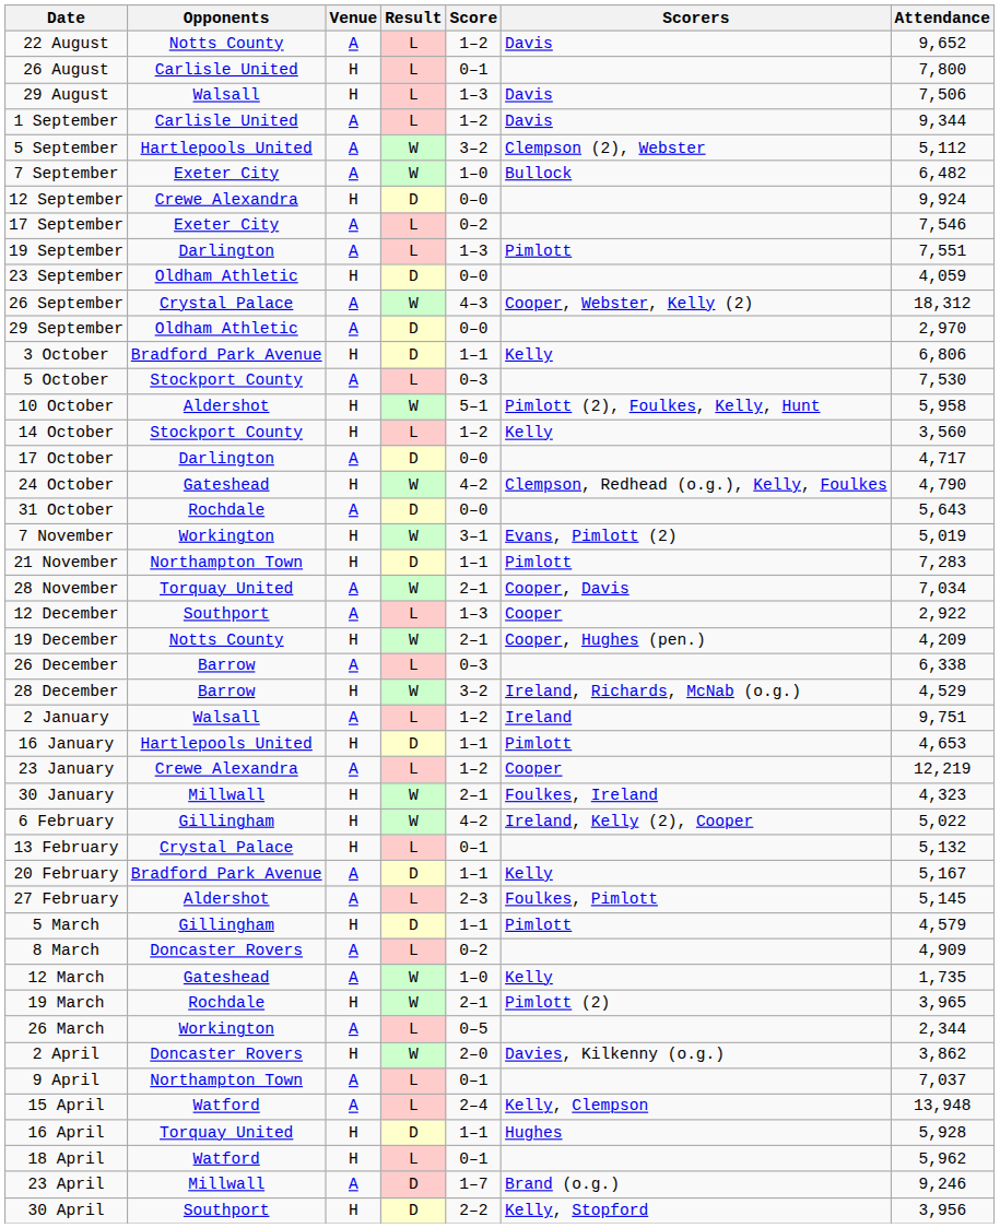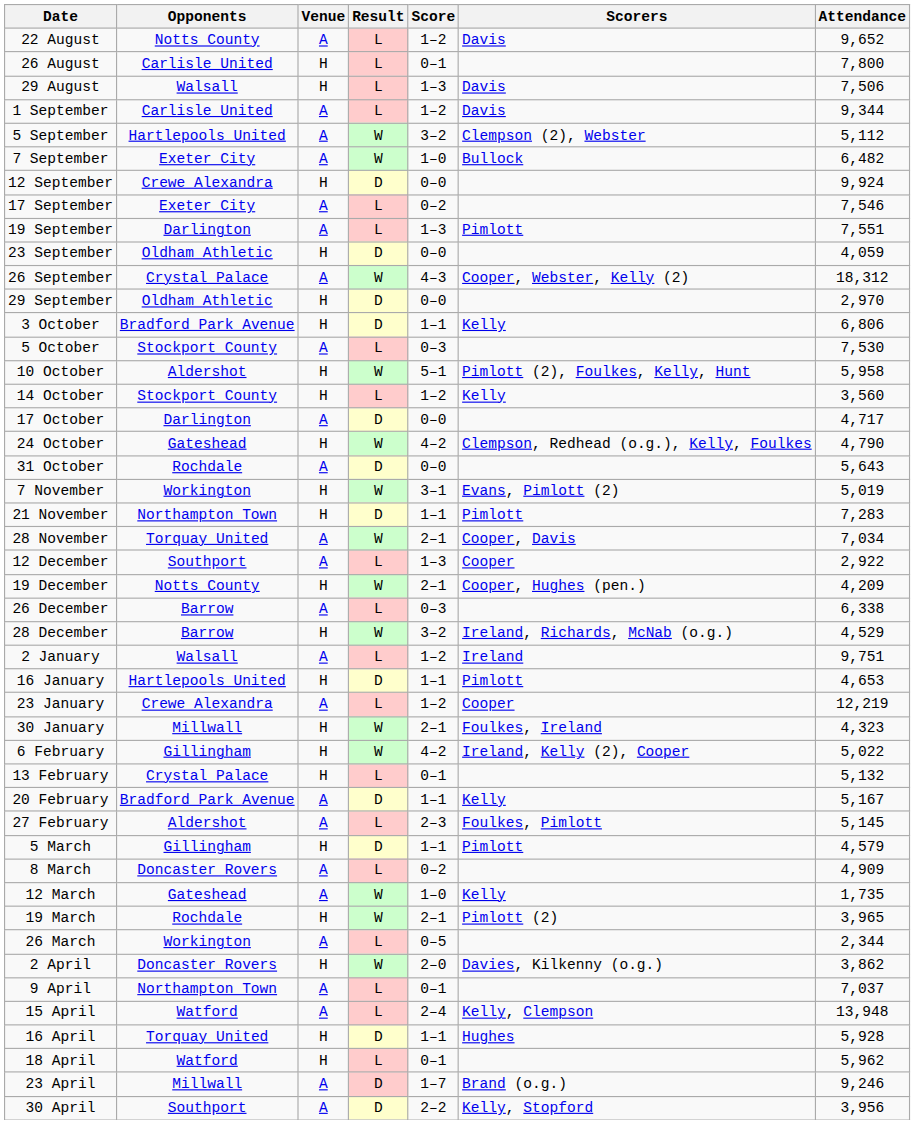 <table class="wikitable" style="text-align:center">
 <tr>
 <th>Date</th>
 <th>Opponents</th>
 <th>Venue</th>
 <th>Result</th>
 <th>Score</th>
 <th>Scorers</th>
 <th>Attendance</th>
 </tr>
 <tr>
 <td>22 August</td>
 <td><a href='#'>Notts County</a></td>
 <td><a href='#'>A</a></td>
 <td style="background-color:#FFCCCC">L</td>
 <td>1–2</td>
 <td align="left"><a href='#'>Davis</a></td>
 <td>9,652</td>
 </tr>
 <tr>
 <td>26 August</td>
 <td><a href='#'>Carlisle United</a></td>
 <td>H</td>
 <td style="background-color:#FFCCCC">L</td>
 <td>0–1</td>
 <td align="left"></td>
 <td>7,800</td>
 </tr>
 <tr>
 <td>29 August</td>
 <td><a href='#'>Walsall</a></td>
 <td>H</td>
 <td style="background-color:#FFCCCC">L</td>
 <td>1–3</td>
 <td align="left"><a href='#'>Davis</a></td>
 <td>7,506</td>
 </tr>
 <tr>
 <td>1 September</td>
 <td><a href='#'>Carlisle United</a></td>
 <td><a href='#'>A</a></td>
 <td style="background-color:#FFCCCC">L</td>
 <td>1–2</td>
 <td align="left"><a href='#'>Davis</a></td>
 <td>9,344</td>
 </tr>
 <tr>
 <td>5 September</td>
 <td><a href='#'>Hartlepools United</a></td>
 <td><a href='#'>A</a></td>
 <td style="background-color:#CCFFCC">W</td>
 <td>3–2</td>
 <td align="left"><a href='#'>Clempson</a> (2), <a href='#'>Webster</a></td>
 <td>5,112</td>
 </tr>
 <tr>
 <td>7 September</td>
 <td><a href='#'>Exeter City</a></td>
 <td><a href='#'>A</a></td>
 <td style="background-color:#CCFFCC">W</td>
 <td>1–0</td>
 <td align="left"><a href='#'>Bullock</a></td>
 <td>6,482</td>
 </tr>
 <tr>
 <td>12 September</td>
 <td><a href='#'>Crewe Alexandra</a></td>
 <td>H</td>
 <td style="background-color:#FFFFCC">D</td>
 <td>0–0</td>
 <td align="left"></td>
 <td>9,924</td>
 </tr>
 <tr>
 <td>17 September</td>
 <td><a href='#'>Exeter City</a></td>
 <td><a href='#'>A</a></td>
 <td style="background-color:#FFCCCC">L</td>
 <td>0–2</td>
 <td align="left"></td>
 <td>7,546</td>
 </tr>
 <tr>
 <td>19 September</td>
 <td><a href='#'>Darlington</a></td>
 <td><a href='#'>A</a></td>
 <td style="background-color:#FFCCCC">L</td>
 <td>1–3</td>
 <td align="left"><a href='#'>Pimlott</a></td>
 <td>7,551</td>
 </tr>
 <tr>
 <td>23 September</td>
 <td><a href='#'>Oldham Athletic</a></td>
 <td>H</td>
 <td style="background-color:#FFFFCC">D</td>
 <td>0–0</td>
 <td align="left"></td>
 <td>4,059</td>
 </tr>
 <tr>
 <td>26 September</td>
 <td><a href='#'>Crystal Palace</a></td>
 <td><a href='#'>A</a></td>
 <td style="background-color:#CCFFCC">W</td>
 <td>4–3</td>
 <td align="left"><a href='#'>Cooper</a>, <a href='#'>Webster</a>, <a href='#'>Kelly</a> (2)</td>
 <td>18,312</td>
 </tr>
 <tr>
 <td>29 September</td>
 <td><a href='#'>Oldham Athletic</a></td>
-<td><a href='#'>A</a></td>
+<td>H</td>
 <td style="background-color:#FFFFCC">D</td>
 <td>0–0</td>
 <td align="left"></td>
 <td>2,970</td>
 </tr>
 <tr>
 <td>3 October</td>
 <td><a href='#'>Bradford Park Avenue</a></td>
 <td>H</td>
 <td style="background-color:#FFFFCC">D</td>
 <td>1–1</td>
 <td align="left"><a href='#'>Kelly</a></td>
 <td>6,806</td>
 </tr>
 <tr>
 <td>5 October</td>
 <td><a href='#'>Stockport County</a></td>
 <td><a href='#'>A</a></td>
 <td style="background-color:#FFCCCC">L</td>
 <td>0–3</td>
 <td align="left"></td>
 <td>7,530</td>
 </tr>
 <tr>
 <td>10 October</td>
 <td><a href='#'>Aldershot</a></td>
 <td>H</td>
 <td style="background-color:#CCFFCC">W</td>
 <td>5–1</td>
 <td align="left"><a href='#'>Pimlott</a> (2), <a href='#'>Foulkes</a>, <a href='#'>Kelly</a>, <a href='#'>Hunt</a></td>
 <td>5,958</td>
 </tr>
 <tr>
 <td>14 October</td>
 <td><a href='#'>Stockport County</a></td>
 <td>H</td>
 <td style="background-color:#FFCCCC">L</td>
 <td>1–2</td>
 <td align="left"><a href='#'>Kelly</a></td>
 <td>3,560</td>
 </tr>
 <tr>
 <td>17 October</td>
 <td><a href='#'>Darlington</a></td>
 <td><a href='#'>A</a></td>
 <td style="background-color:#FFFFCC">D</td>
 <td>0–0</td>
 <td align="left"></td>
 <td>4,717</td>
 </tr>
 <tr>
 <td>24 October</td>
 <td><a href='#'>Gateshead</a></td>
 <td>H</td>
 <td style="background-color:#CCFFCC">W</td>
 <td>4–2</td>
 <td align="left"><a href='#'>Clempson</a>, Redhead (o.g.), <a href='#'>Kelly</a>, <a href='#'>Foulkes</a></td>
 <td>4,790</td>
 </tr>
 <tr>
 <td>31 October</td>
 <td><a href='#'>Rochdale</a></td>
 <td><a href='#'>A</a></td>
 <td style="background-color:#FFFFCC">D</td>
 <td>0–0</td>
 <td align="left"></td>
 <td>5,643</td>
 </tr>
 <tr>
 <td>7 November</td>
 <td><a href='#'>Workington</a></td>
 <td>H</td>
 <td style="background-color:#CCFFCC">W</td>
 <td>3–1</td>
 <td align="left"><a href='#'>Evans</a>, <a href='#'>Pimlott</a> (2)</td>
 <td>5,019</td>
 </tr>
 <tr>
 <td>21 November</td>
 <td><a href='#'>Northampton Town</a></td>
 <td>H</td>
 <td style="background-color:#FFFFCC">D</td>
 <td>1–1</td>
 <td align="left"><a href='#'>Pimlott</a></td>
 <td>7,283</td>
 </tr>
 <tr>
 <td>28 November</td>
 <td><a href='#'>Torquay United</a></td>
 <td><a href='#'>A</a></td>
 <td style="background-color:#CCFFCC">W</td>
 <td>2–1</td>
 <td align="left"><a href='#'>Cooper</a>, <a href='#'>Davis</a></td>
 <td>7,034</td>
 </tr>
 <tr>
 <td>12 December</td>
 <td><a href='#'>Southport</a></td>
 <td><a href='#'>A</a></td>
 <td style="background-color:#FFCCCC">L</td>
 <td>1–3</td>
 <td align="left"><a href='#'>Cooper</a></td>
 <td>2,922</td>
 </tr>
 <tr>
 <td>19 December</td>
 <td><a href='#'>Notts County</a></td>
 <td>H</td>
 <td style="background-color:#CCFFCC">W</td>
 <td>2–1</td>
 <td align="left"><a href='#'>Cooper</a>, <a href='#'>Hughes</a> (pen.)</td>
 <td>4,209</td>
 </tr>
 <tr>
 <td>26 December</td>
 <td><a href='#'>Barrow</a></td>
 <td><a href='#'>A</a></td>
 <td style="background-color:#FFCCCC">L</td>
 <td>0–3</td>
 <td align="left"></td>
 <td>6,338</td>
 </tr>
 <tr>
 <td>28 December</td>
 <td><a href='#'>Barrow</a></td>
 <td>H</td>
 <td style="background-color:#CCFFCC">W</td>
 <td>3–2</td>
 <td align="left"><a href='#'>Ireland</a>, <a href='#'>Richards</a>, <a href='#'>McNab</a> (o.g.)</td>
 <td>4,529</td>
 </tr>
 <tr>
 <td>2 January</td>
 <td><a href='#'>Walsall</a></td>
 <td><a href='#'>A</a></td>
 <td style="background-color:#FFCCCC">L</td>
 <td>1–2</td>
 <td align="left"><a href='#'>Ireland</a></td>
 <td>9,751</td>
 </tr>
 <tr>
 <td>16 January</td>
 <td><a href='#'>Hartlepools United</a></td>
 <td>H</td>
 <td style="background-color:#FFFFCC">D</td>
 <td>1–1</td>
 <td align="left"><a href='#'>Pimlott</a></td>
 <td>4,653</td>
 </tr>
 <tr>
 <td>23 January</td>
 <td><a href='#'>Crewe Alexandra</a></td>
 <td><a href='#'>A</a></td>
 <td style="background-color:#FFCCCC">L</td>
 <td>1–2</td>
 <td align="left"><a href='#'>Cooper</a></td>
 <td>12,219</td>
 </tr>
 <tr>
 <td>30 January</td>
 <td><a href='#'>Millwall</a></td>
 <td>H</td>
 <td style="background-color:#CCFFCC">W</td>
 <td>2–1</td>
 <td align="left"><a href='#'>Foulkes</a>, <a href='#'>Ireland</a></td>
 <td>4,323</td>
 </tr>
 <tr>
 <td>6 February</td>
 <td><a href='#'>Gillingham</a></td>
 <td>H</td>
 <td style="background-color:#CCFFCC">W</td>
 <td>4–2</td>
 <td align="left"><a href='#'>Ireland</a>, <a href='#'>Kelly</a> (2), <a href='#'>Cooper</a></td>
 <td>5,022</td>
 </tr>
 <tr>
 <td>13 February</td>
 <td><a href='#'>Crystal Palace</a></td>
 <td>H</td>
 <td style="background-color:#FFCCCC">L</td>
 <td>0–1</td>
 <td align="left"></td>
 <td>5,132</td>
 </tr>
 <tr>
 <td>20 February</td>
 <td><a href='#'>Bradford Park Avenue</a></td>
 <td><a href='#'>A</a></td>
 <td style="background-color:#FFFFCC">D</td>
 <td>1–1</td>
 <td align="left"><a href='#'>Kelly</a></td>
 <td>5,167</td>
 </tr>
 <tr>
 <td>27 February</td>
 <td><a href='#'>Aldershot</a></td>
 <td><a href='#'>A</a></td>
 <td style="background-color:#FFCCCC">L</td>
 <td>2–3</td>
 <td align="left"><a href='#'>Foulkes</a>, <a href='#'>Pimlott</a></td>
 <td>5,145</td>
 </tr>
 <tr>
 <td>5 March</td>
 <td><a href='#'>Gillingham</a></td>
 <td>H</td>
 <td style="background-color:#FFFFCC">D</td>
 <td>1–1</td>
 <td align="left"><a href='#'>Pimlott</a></td>
 <td>4,579</td>
 </tr>
 <tr>
 <td>8 March</td>
 <td><a href='#'>Doncaster Rovers</a></td>
 <td><a href='#'>A</a></td>
 <td style="background-color:#FFCCCC">L</td>
 <td>0–2</td>
 <td align="left"></td>
 <td>4,909</td>
 </tr>
 <tr>
 <td>12 March</td>
 <td><a href='#'>Gateshead</a></td>
 <td><a href='#'>A</a></td>
 <td style="background-color:#CCFFCC">W</td>
 <td>1–0</td>
 <td align="left"><a href='#'>Kelly</a></td>
 <td>1,735</td>
 </tr>
 <tr>
 <td>19 March</td>
 <td><a href='#'>Rochdale</a></td>
 <td>H</td>
 <td style="background-color:#CCFFCC">W</td>
 <td>2–1</td>
 <td align="left"><a href='#'>Pimlott</a> (2)</td>
 <td>3,965</td>
 </tr>
 <tr>
 <td>26 March</td>
 <td><a href='#'>Workington</a></td>
 <td><a href='#'>A</a></td>
 <td style="background-color:#FFCCCC">L</td>
 <td>0–5</td>
 <td align="left"></td>
 <td>2,344</td>
 </tr>
 <tr>
 <td>2 April</td>
 <td><a href='#'>Doncaster Rovers</a></td>
 <td>H</td>
 <td style="background-color:#CCFFCC">W</td>
 <td>2–0</td>
 <td align="left"><a href='#'>Davies</a>, Kilkenny (o.g.)</td>
 <td>3,862</td>
 </tr>
 <tr>
 <td>9 April</td>
 <td><a href='#'>Northampton Town</a></td>
 <td><a href='#'>A</a></td>
 <td style="background-color:#FFCCCC">L</td>
 <td>0–1</td>
 <td align="left"></td>
 <td>7,037</td>
 </tr>
 <tr>
 <td>15 April</td>
 <td><a href='#'>Watford</a></td>
 <td><a href='#'>A</a></td>
 <td style="background-color:#FFCCCC">L</td>
 <td>2–4</td>
 <td align="left"><a href='#'>Kelly</a>, <a href='#'>Clempson</a></td>
 <td>13,948</td>
 </tr>
 <tr>
 <td>16 April</td>
 <td><a href='#'>Torquay United</a></td>
 <td>H</td>
 <td style="background-color:#FFFFCC">D</td>
 <td>1–1</td>
 <td align="left"><a href='#'>Hughes</a></td>
 <td>5,928</td>
 </tr>
 <tr>
 <td>18 April</td>
 <td><a href='#'>Watford</a></td>
 <td>H</td>
 <td style="background-color:#FFCCCC">L</td>
 <td>0–1</td>
 <td align="left"></td>
 <td>5,962</td>
 </tr>
 <tr>
 <td>23 April</td>
 <td><a href='#'>Millwall</a></td>
 <td><a href='#'>A</a></td>
 <td style="background-color:#FFCCCC">D</td>
 <td>1–7</td>
 <td align="left"><a href='#'>Brand</a> (o.g.)</td>
 <td>9,246</td>
 </tr>
 <tr>
 <td>30 April</td>
 <td><a href='#'>Southport</a></td>
-<td>H</td>
+<td><a href='#'>A</a></td>
 <td style="background-color:#FFFFCC">D</td>
 <td>2–2</td>
 <td align="left"><a href='#'>Kelly</a>, <a href='#'>Stopford</a></td>
 <td>3,956</td>
 </tr>
 </table>
